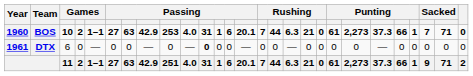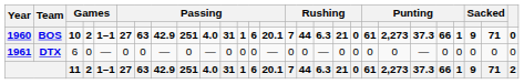 <table class="wikitable" style="text-align:center;">
 <tr>
 <th rowspan="2">Year</th>
 <th rowspan="2">Team</th>
 <th colspan="3">Games</th>
 <th colspan="9">Passing</th>
 <th colspan="5">Rushing</th>
 <th colspan="5">Punting</th>
 <th colspan="2">Sacked</th>
 <th rowspan="2"></th>
 </tr>
 <tr>
 <th></th>
 <th></th>
 <th></th>
 <th></th>
 <th></th>
 <th></th>
 <th></th>
 <th></th>
 <th></th>
 <th></th>
 <th></th>
 <th></th>
 <th></th>
 <th></th>
 <th></th>
 <th></th>
 <th></th>
 <th></th>
 <th></th>
 <th></th>
 <th></th>
 <th></th>
 <th></th>
 <th></th>
 </tr>
 <tr>
 <th><a href='#'>1960</a></th>
 <th><a href='#'>BOS</a></th>
 <td><strong>10</strong></td>
 <td><strong>2</strong></td>
 <td><strong>1–1</strong></td>
 <td><strong>27</strong></td>
 <td><strong>63</strong></td>
 <td><strong>42.9</strong></td>
-<td><strong>253</strong></td>
+<td><strong>251</strong></td>
 <td><strong>4.0</strong></td>
 <td><strong>31</strong></td>
 <td><strong>1</strong></td>
 <td><strong>6</strong></td>
 <td><strong>20.1</strong></td>
 <td><strong>7</strong></td>
 <td><strong>44</strong></td>
 <td><strong>6.3</strong></td>
 <td><strong>21</strong></td>
 <td><strong>0</strong></td>
 <td><strong>61</strong></td>
 <td><strong>2,273</strong></td>
 <td><strong>37.3</strong></td>
 <td><strong>66</strong></td>
 <td><strong>1</strong></td>
-<td><strong>7</strong></td>
+<td><strong>9</strong></td>
 <td><strong>71</strong></td>
 <td><strong>0</strong></td>
 </tr>
 <tr>
 <th><a href='#'>1961</a></th>
 <th><a href='#'>DTX</a></th>
 <td>6</td>
 <td>0</td>
 <td>—</td>
 <td>0</td>
 <td>0</td>
 <td>—</td>
 <td>0</td>
 <td>—</td>
-<td><strong>0</strong></td>
+<td>0</td>
 <td>0</td>
 <td>0</td>
 <td>—</td>
 <td>0</td>
 <td>0</td>
 <td>—</td>
 <td>0</td>
 <td>0</td>
 <td>0</td>
 <td>0</td>
 <td>—</td>
 <td>0</td>
 <td>0</td>
 <td>0</td>
 <td>0</td>
 <td>0</td>
 </tr>
 <tr>
 <th colspan="2"></th>
 <th>11</th>
 <th>2</th>
 <th>1–1</th>
 <th>27</th>
 <th>63</th>
 <th>42.9</th>
 <th>251</th>
 <th>4.0</th>
 <th>31</th>
 <th>1</th>
 <th>6</th>
 <th>20.1</th>
 <th>7</th>
 <th>44</th>
 <th>6.3</th>
 <th>21</th>
 <th>0</th>
 <th>61</th>
 <th>2,273</th>
 <th>37.3</th>
 <th>66</th>
 <th>1</th>
 <th>9</th>
 <th>71</th>
 <th>2</th>
 </tr>
 </table>
